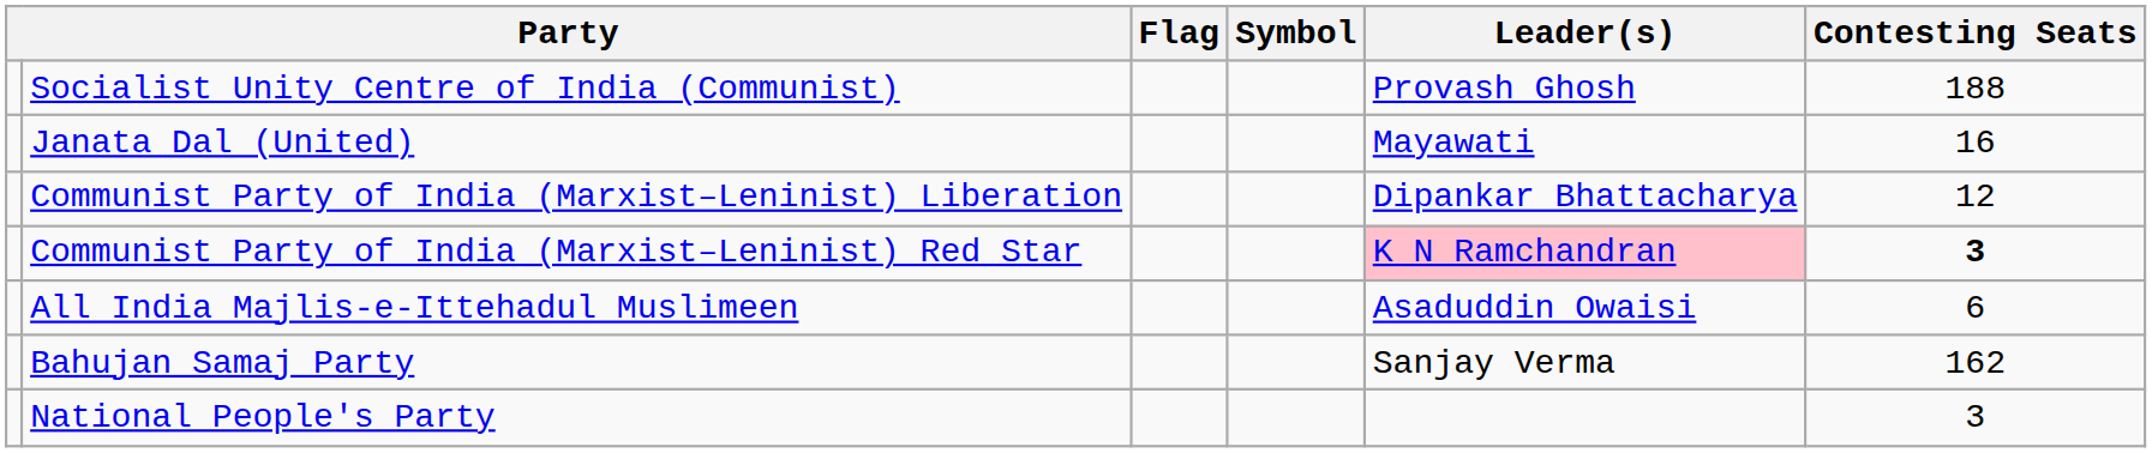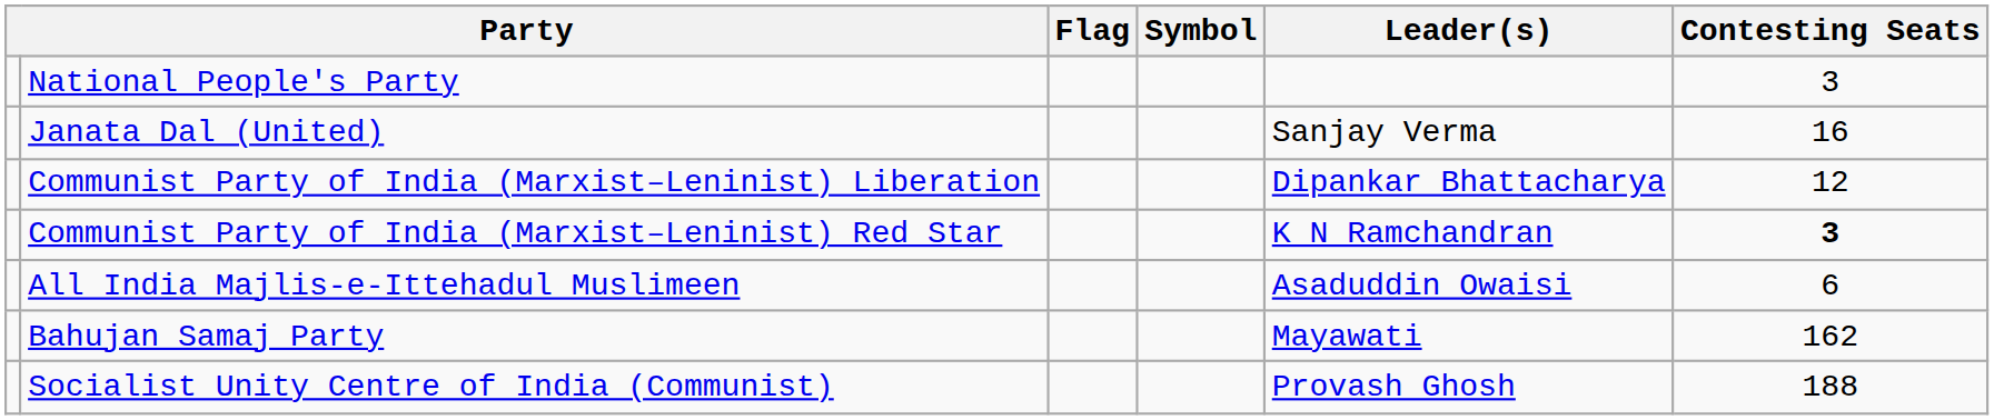 <table class="wikitable">
 <tr>
 <th colspan="2">Party</th>
 <th>Flag</th>
 <th>Symbol</th>
 <th>Leader(s)</th>
 <th>Contesting Seats</th>
 </tr>
 <tr>
 <td></td>
-<td><a href='#'>Socialist Unity Centre of India (Communist)</a></td>
+<td><a href='#'>National People's Party</a></td>
 <td></td>
 <td></td>
-<td><a href='#'>Provash Ghosh</a></td>
-<td style="text-align:center">188</td>
+<td></td>
+<td style="text-align:center">3</td>
 </tr>
 <tr>
 <td></td>
 <td><a href='#'>Janata Dal (United)</a></td>
 <td></td>
 <td></td>
-<td><a href='#'>Mayawati</a></td>
+<td>Sanjay Verma</td>
 <td style="text-align:center">16</td>
 </tr>
 <tr>
 <td></td>
 <td><a href='#'>Communist Party of India (Marxist–Leninist) Liberation</a></td>
 <td></td>
 <td></td>
 <td><a href='#'>Dipankar Bhattacharya</a></td>
 <td style="text-align:center">12</td>
 </tr>
 <tr>
 <td></td>
 <td><a href='#'>Communist Party of India (Marxist–Leninist) Red Star</a></td>
 <td></td>
 <td></td>
-<td style="background: pink;"><a href='#'>K N Ramchandran</a></td>
+<td><a href='#'>K N Ramchandran</a></td>
 <td style="text-align:center"><strong>3</strong></td>
 </tr>
 <tr>
 <td></td>
 <td><a href='#'>All India Majlis-e-Ittehadul Muslimeen</a></td>
 <td></td>
 <td></td>
 <td><a href='#'>Asaduddin Owaisi</a></td>
 <td style="text-align:center">6</td>
 </tr>
 <tr>
 <td></td>
 <td><a href='#'>Bahujan Samaj Party</a></td>
 <td></td>
 <td></td>
-<td>Sanjay Verma</td>
+<td><a href='#'>Mayawati</a></td>
 <td style="text-align:center">162</td>
 </tr>
 <tr>
 <td></td>
-<td><a href='#'>National People's Party</a></td>
+<td><a href='#'>Socialist Unity Centre of India (Communist)</a></td>
 <td></td>
 <td></td>
-<td></td>
-<td style="text-align:center">3</td>
+<td><a href='#'>Provash Ghosh</a></td>
+<td style="text-align:center">188</td>
 </tr>
 </table>
